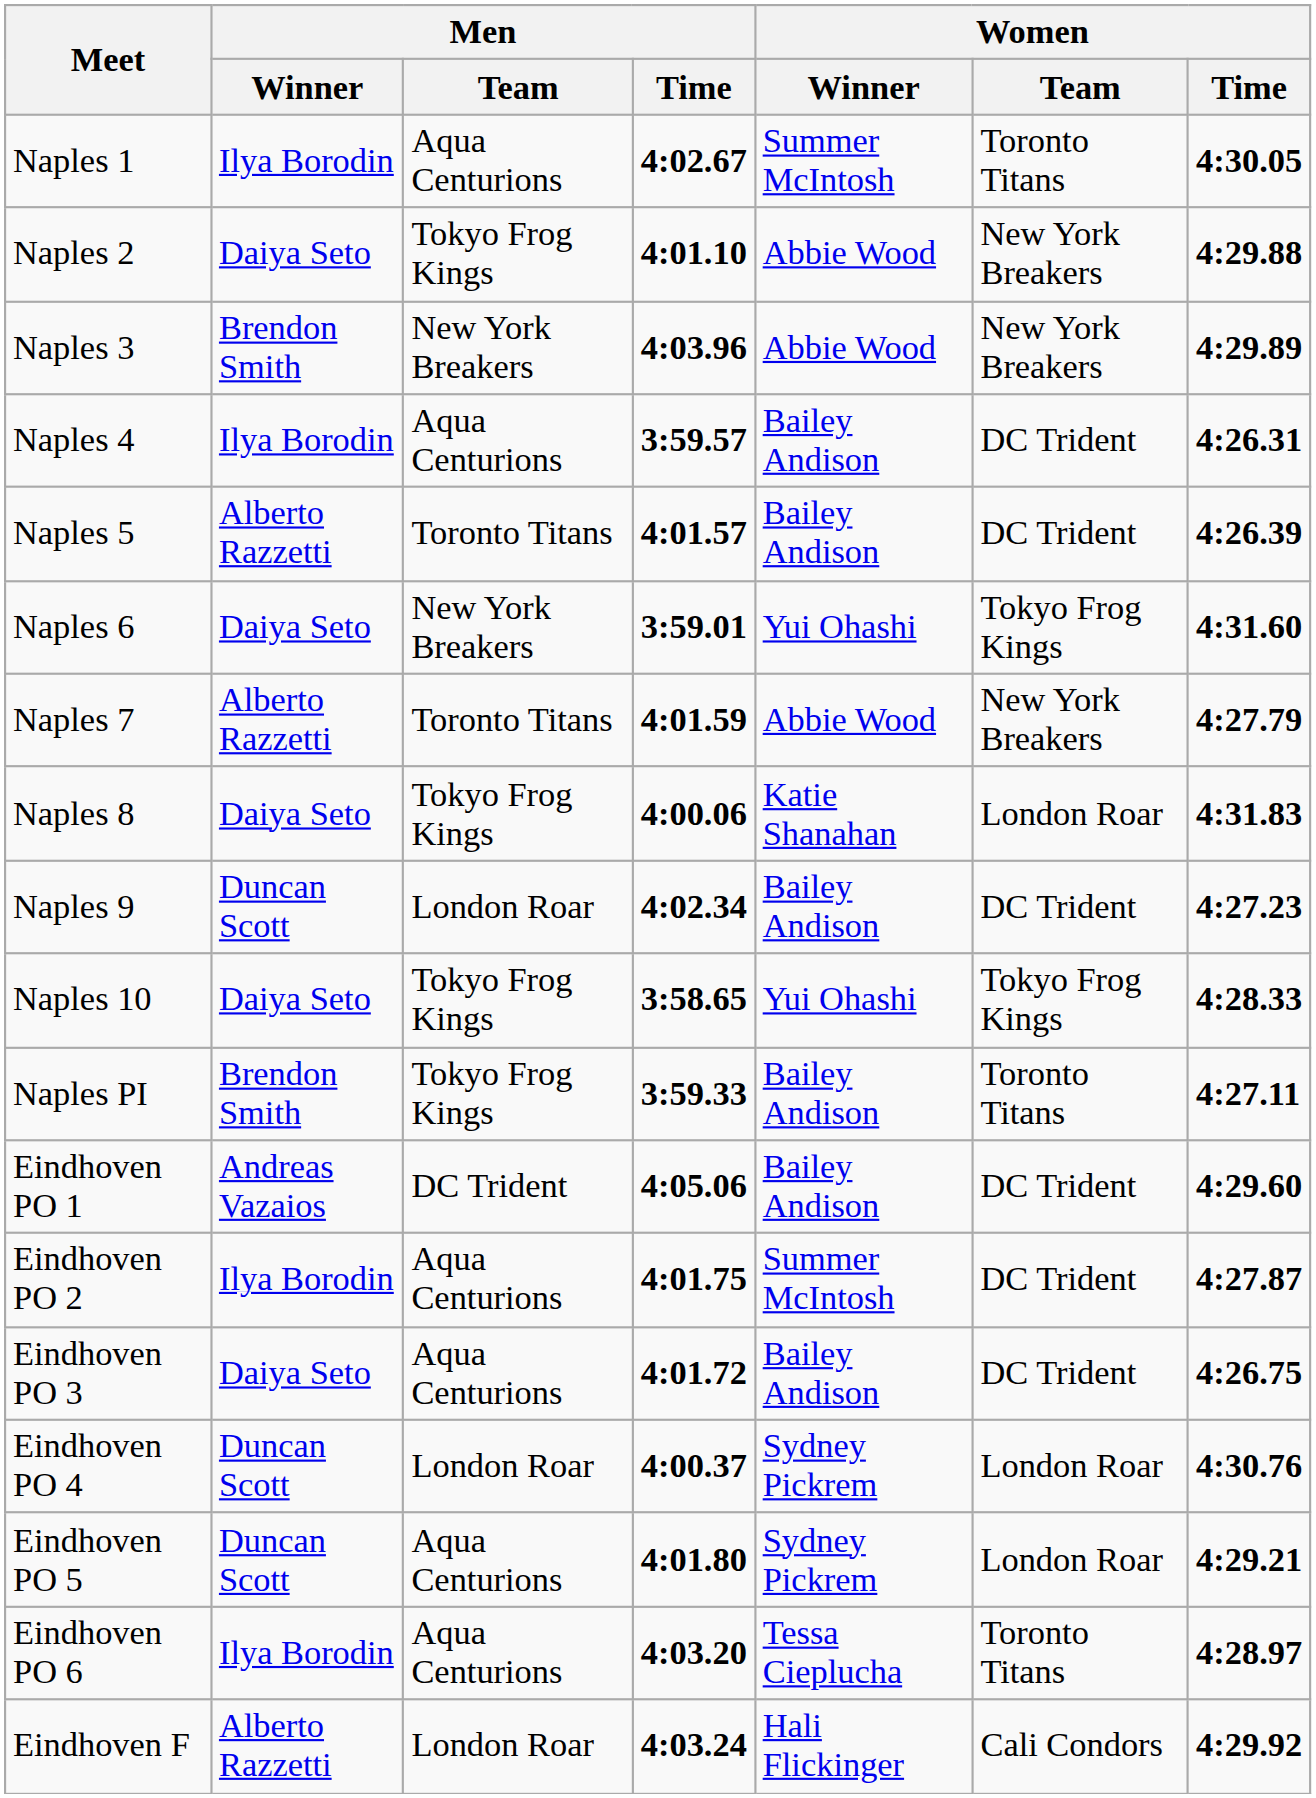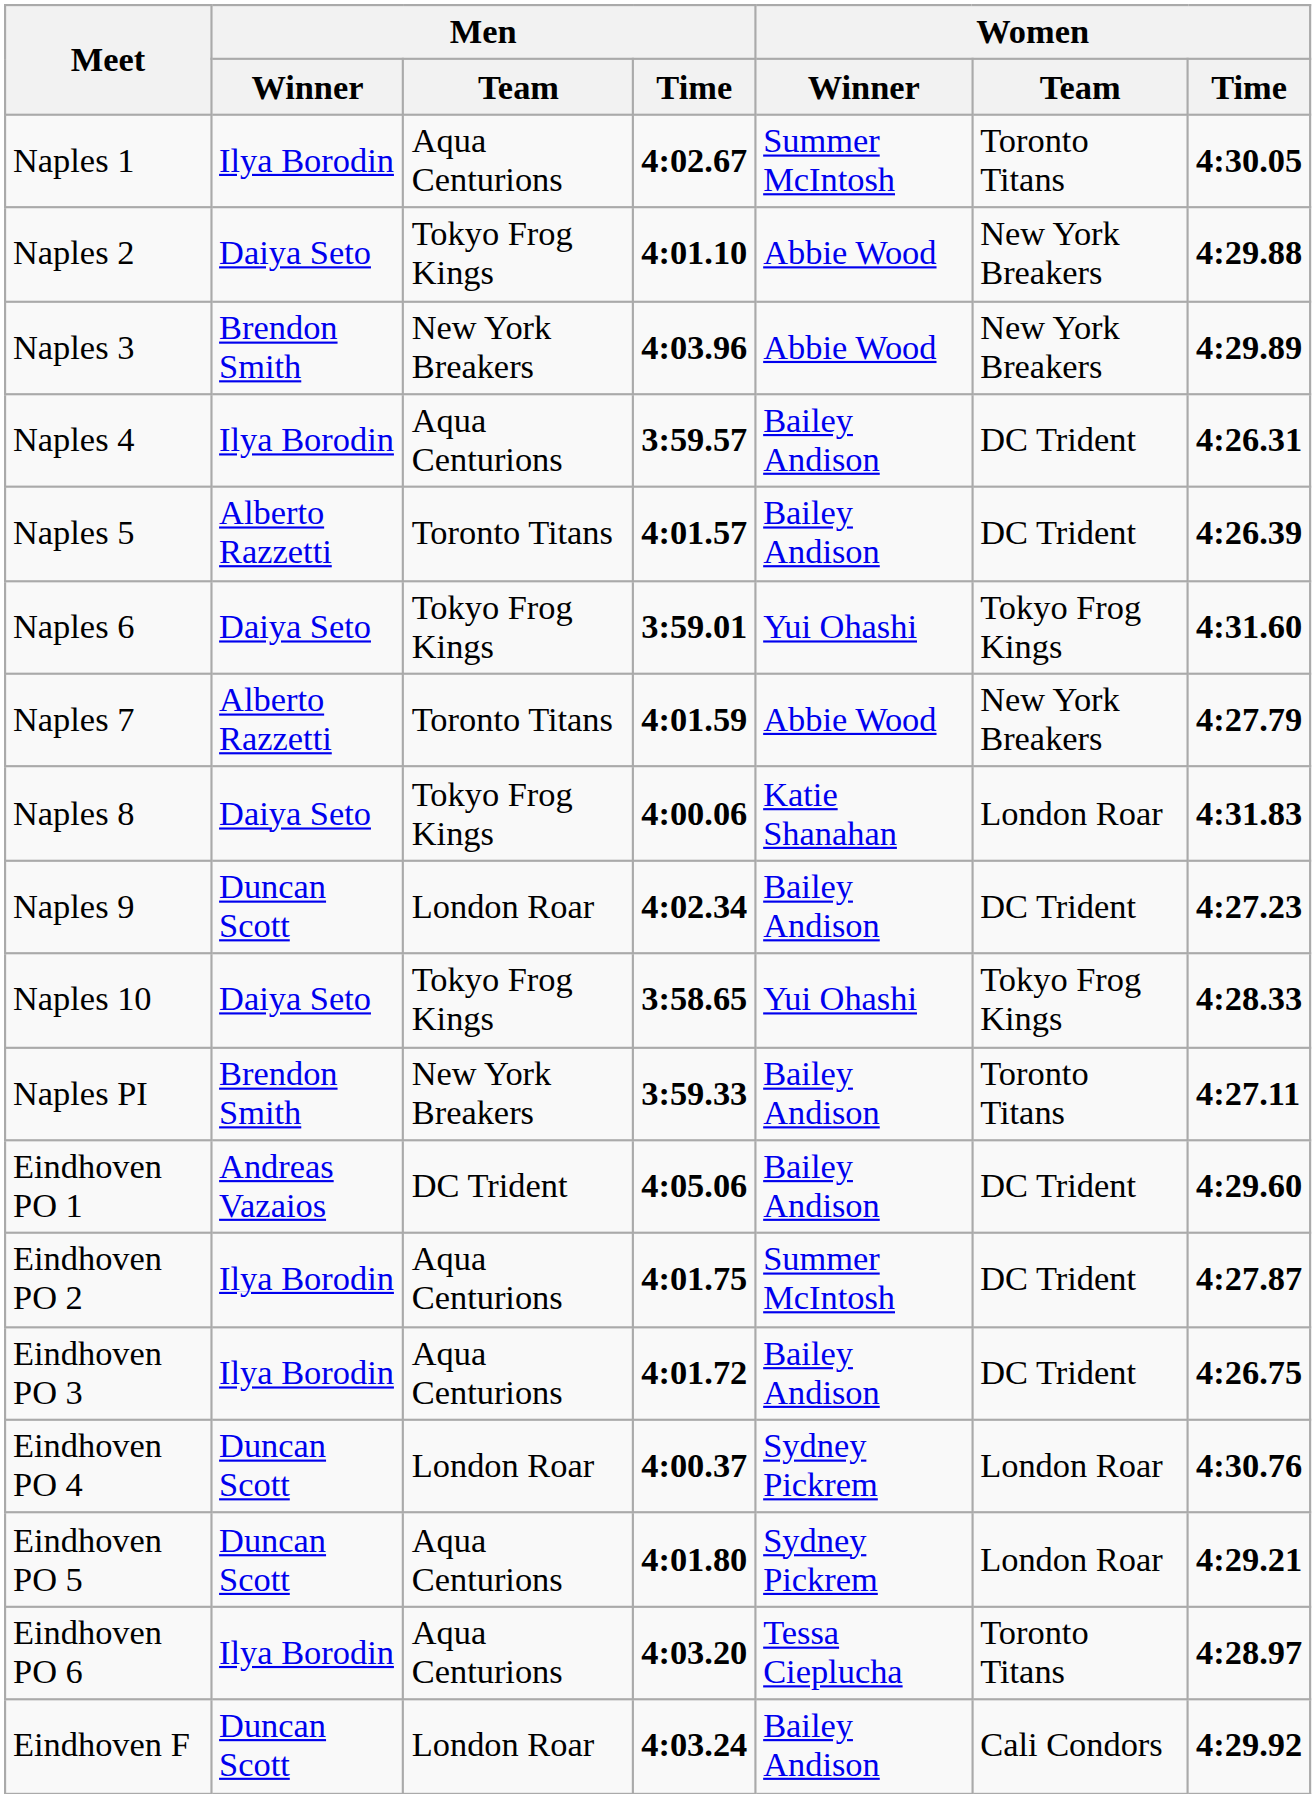 <table class="wikitable">
 <tr>
 <th rowspan="2">Meet</th>
 <th colspan="3">Men</th>
 <th colspan="3">Women</th>
 </tr>
 <tr>
 <th>Winner</th>
 <th>Team</th>
 <th>Time</th>
 <th>Winner</th>
 <th>Team</th>
 <th>Time</th>
 </tr>
 <tr>
 <td>Naples 1</td>
 <td> <a href='#'>Ilya Borodin</a></td>
 <td> Aqua Centurions</td>
 <td><strong>4:02.67 </strong></td>
 <td> <a href='#'>Summer McIntosh</a></td>
 <td> Toronto Titans</td>
 <td><strong> 4:30.05 </strong></td>
 </tr>
 <tr>
 <td>Naples 2</td>
 <td> <a href='#'>Daiya Seto</a></td>
 <td> Tokyo Frog Kings</td>
 <td><strong>4:01.10 </strong></td>
 <td> <a href='#'>Abbie Wood</a></td>
 <td> New York Breakers</td>
 <td><strong>  4:29.88 </strong></td>
 </tr>
 <tr>
 <td>Naples 3</td>
 <td> <a href='#'>Brendon Smith</a></td>
 <td> New York Breakers</td>
 <td><strong>4:03.96 </strong></td>
 <td> <a href='#'>Abbie Wood</a></td>
 <td> New York Breakers</td>
 <td><strong>  4:29.89 </strong></td>
 </tr>
 <tr>
 <td>Naples 4</td>
 <td> <a href='#'>Ilya Borodin</a></td>
 <td> Aqua Centurions</td>
 <td><strong>3:59.57 </strong></td>
 <td> <a href='#'>Bailey Andison</a></td>
 <td> DC Trident</td>
 <td><strong> 4:26.31 </strong></td>
 </tr>
 <tr>
 <td>Naples 5</td>
 <td> <a href='#'>Alberto Razzetti</a></td>
 <td> Toronto Titans</td>
 <td><strong>4:01.57 </strong></td>
 <td> <a href='#'>Bailey Andison</a></td>
 <td> DC Trident</td>
 <td><strong> 4:26.39 </strong></td>
 </tr>
 <tr>
 <td>Naples 6</td>
 <td> <a href='#'>Daiya Seto</a></td>
-<td> New York Breakers</td>
+<td> Tokyo Frog Kings</td>
 <td><strong>3:59.01 </strong></td>
 <td> <a href='#'>Yui Ohashi</a></td>
 <td> Tokyo Frog Kings</td>
 <td><strong> 4:31.60 </strong></td>
 </tr>
 <tr>
 <td>Naples 7</td>
 <td> <a href='#'>Alberto Razzetti</a></td>
 <td> Toronto Titans</td>
 <td><strong>4:01.59 </strong></td>
 <td> <a href='#'>Abbie Wood</a></td>
 <td> New York Breakers</td>
 <td><strong>  4:27.79 </strong></td>
 </tr>
 <tr>
 <td>Naples 8</td>
 <td> <a href='#'>Daiya Seto</a></td>
 <td> Tokyo Frog Kings</td>
 <td><strong>4:00.06 </strong></td>
 <td> <a href='#'>Katie Shanahan</a></td>
 <td> London Roar</td>
 <td><strong> 4:31.83 </strong></td>
 </tr>
 <tr>
 <td>Naples 9</td>
 <td> <a href='#'>Duncan Scott</a></td>
 <td> London Roar</td>
 <td><strong>4:02.34 </strong></td>
 <td> <a href='#'>Bailey Andison</a></td>
 <td> DC Trident</td>
 <td><strong> 4:27.23 </strong></td>
 </tr>
 <tr>
 <td>Naples 10</td>
 <td> <a href='#'>Daiya Seto</a></td>
 <td> Tokyo Frog Kings</td>
 <td><strong>3:58.65 </strong></td>
 <td> <a href='#'>Yui Ohashi</a></td>
 <td> Tokyo Frog Kings</td>
 <td><strong> 4:28.33 </strong></td>
 </tr>
 <tr>
 <td>Naples PI</td>
 <td> <a href='#'>Brendon Smith</a></td>
-<td> Tokyo Frog Kings</td>
+<td> New York Breakers</td>
 <td><strong>3:59.33 </strong></td>
 <td> <a href='#'>Bailey Andison</a></td>
 <td> Toronto Titans</td>
 <td><strong> 4:27.11 </strong></td>
 </tr>
 <tr>
 <td>Eindhoven PO 1</td>
 <td> <a href='#'>Andreas Vazaios</a></td>
 <td> DC Trident</td>
 <td><strong>4:05.06 </strong></td>
 <td> <a href='#'>Bailey Andison</a></td>
 <td> DC Trident</td>
 <td><strong> 4:29.60 </strong></td>
 </tr>
 <tr>
 <td>Eindhoven PO 2</td>
 <td> <a href='#'>Ilya Borodin</a></td>
 <td> Aqua Centurions</td>
 <td><strong>4:01.75 </strong></td>
 <td> <a href='#'>Summer McIntosh</a></td>
 <td> DC Trident</td>
 <td><strong> 4:27.87 </strong></td>
 </tr>
 <tr>
 <td>Eindhoven PO 3</td>
-<td> <a href='#'>Daiya Seto</a></td>
+<td> <a href='#'>Ilya Borodin</a></td>
 <td> Aqua Centurions</td>
 <td><strong>4:01.72 </strong></td>
 <td> <a href='#'>Bailey Andison</a></td>
 <td> DC Trident</td>
 <td><strong> 4:26.75 </strong></td>
 </tr>
 <tr>
 <td>Eindhoven PO 4</td>
 <td> <a href='#'>Duncan Scott</a></td>
 <td> London Roar</td>
 <td><strong>4:00.37 </strong></td>
 <td> <a href='#'>Sydney Pickrem</a></td>
 <td> London Roar</td>
 <td><strong> 4:30.76 </strong></td>
 </tr>
 <tr>
 <td>Eindhoven PO 5</td>
 <td> <a href='#'>Duncan Scott</a></td>
 <td> Aqua Centurions</td>
 <td><strong>4:01.80 </strong></td>
 <td> <a href='#'>Sydney Pickrem</a></td>
 <td> London Roar</td>
 <td><strong> 4:29.21 </strong></td>
 </tr>
 <tr>
 <td>Eindhoven PO 6</td>
 <td> <a href='#'>Ilya Borodin</a></td>
 <td> Aqua Centurions</td>
 <td><strong>4:03.20 </strong></td>
 <td> <a href='#'>Tessa Cieplucha</a></td>
 <td> Toronto Titans</td>
 <td><strong> 4:28.97 </strong></td>
 </tr>
 <tr>
 <td>Eindhoven F</td>
-<td> <a href='#'>Alberto Razzetti</a></td>
+<td> <a href='#'>Duncan Scott</a></td>
 <td> London Roar</td>
 <td><strong>4:03.24 </strong></td>
-<td> <a href='#'>Hali Flickinger</a></td>
+<td> <a href='#'>Bailey Andison</a></td>
 <td> Cali Condors</td>
 <td><strong> 4:29.92 </strong></td>
 </tr>
 </table>
